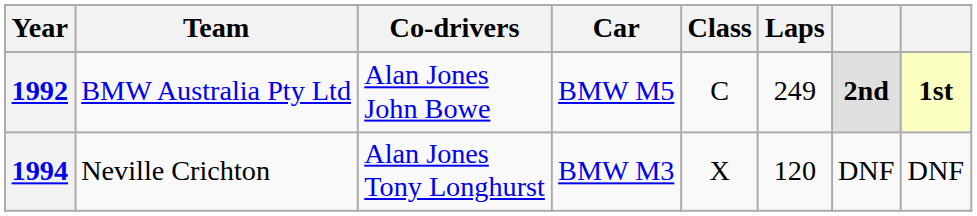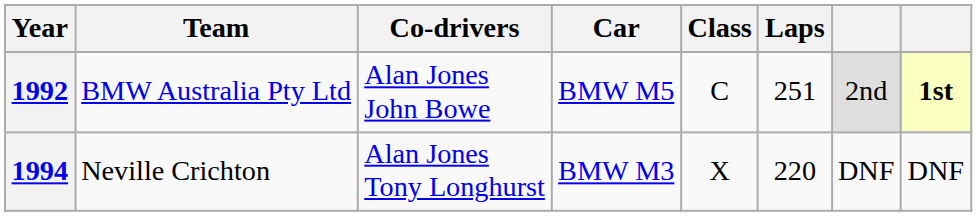 <table class="wikitable" style="text-align:center; font-size:90%">
 <tr>
 <th>Year</th>
 <th>Team</th>
 <th>Co-drivers</th>
 <th>Car</th>
 <th>Class</th>
 <th>Laps</th>
 <th></th>
 <th></th>
 </tr>
 <tr>
 <th><a href='#'>1992</a></th>
 <td align="left"> <a href='#'>BMW Australia Pty Ltd</a></td>
 <td align="left"> <a href='#'>Alan Jones</a><br> <a href='#'>John Bowe</a></td>
 <td align="left"><a href='#'>BMW M5</a></td>
 <td>C</td>
-<td>249</td>
-<td style="background:#dfdfdf;"><strong>2nd</strong></td>
+<td>251</td>
+<td style="background:#dfdfdf;">2nd</td>
 <td style="background:#fbffbf;"><strong>1st</strong></td>
 </tr>
 <tr>
 <th><a href='#'>1994</a></th>
 <td align="left"> Neville Crichton</td>
 <td align="left"> <a href='#'>Alan Jones</a><br> <a href='#'>Tony Longhurst</a></td>
 <td align="left"><a href='#'>BMW M3</a></td>
 <td>X</td>
-<td>120</td>
+<td>220</td>
 <td>DNF</td>
 <td>DNF</td>
 </tr>
 </table>
